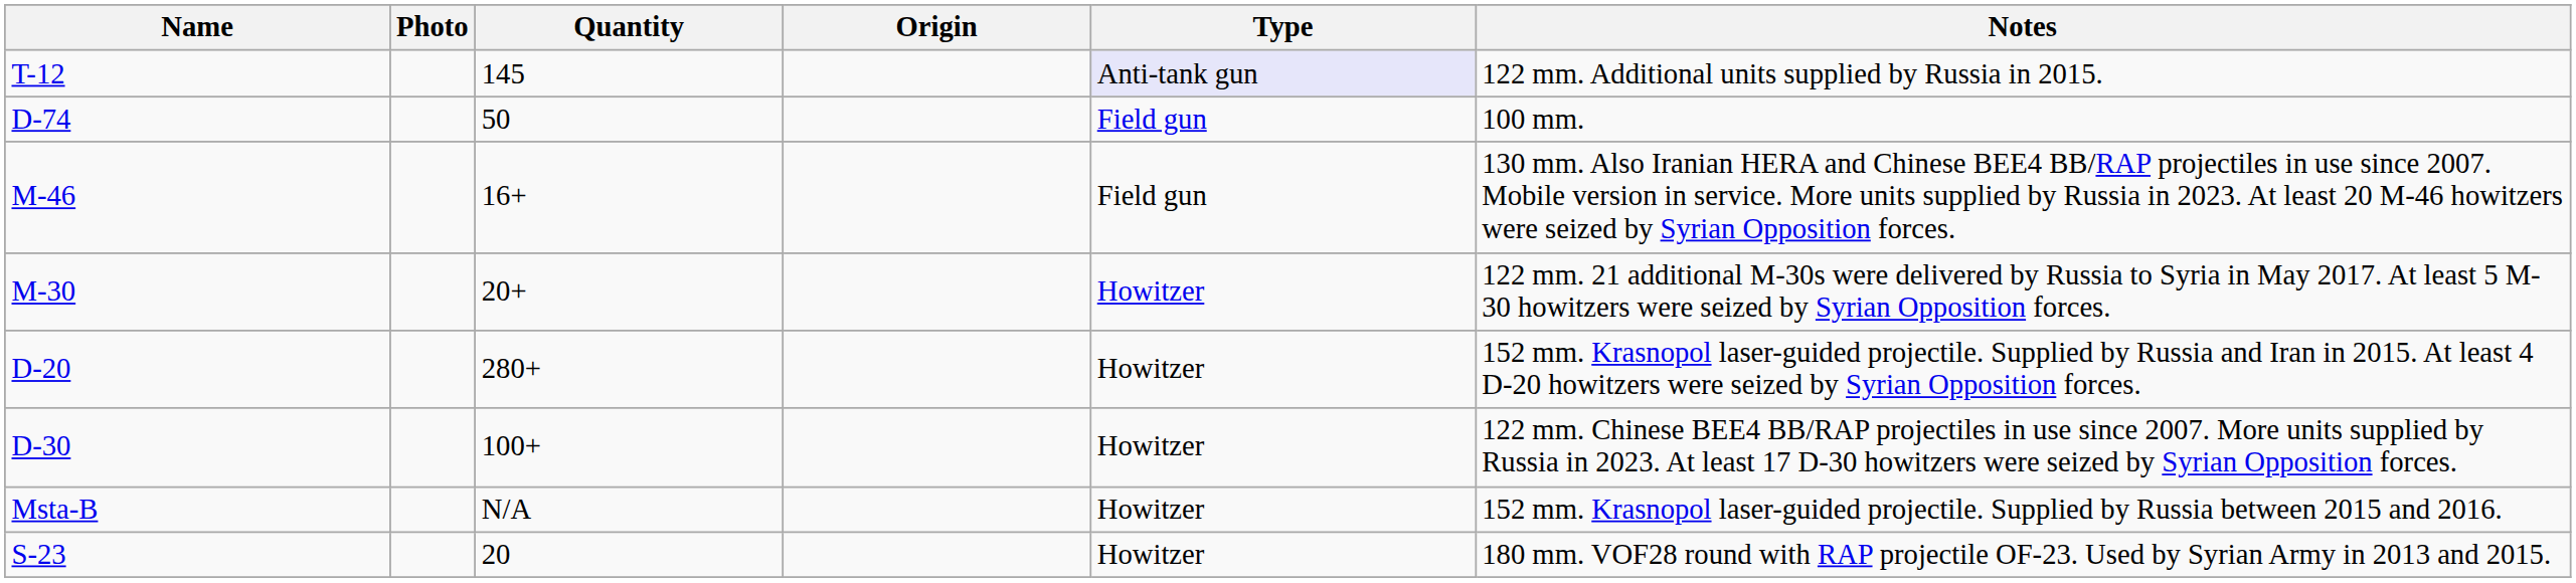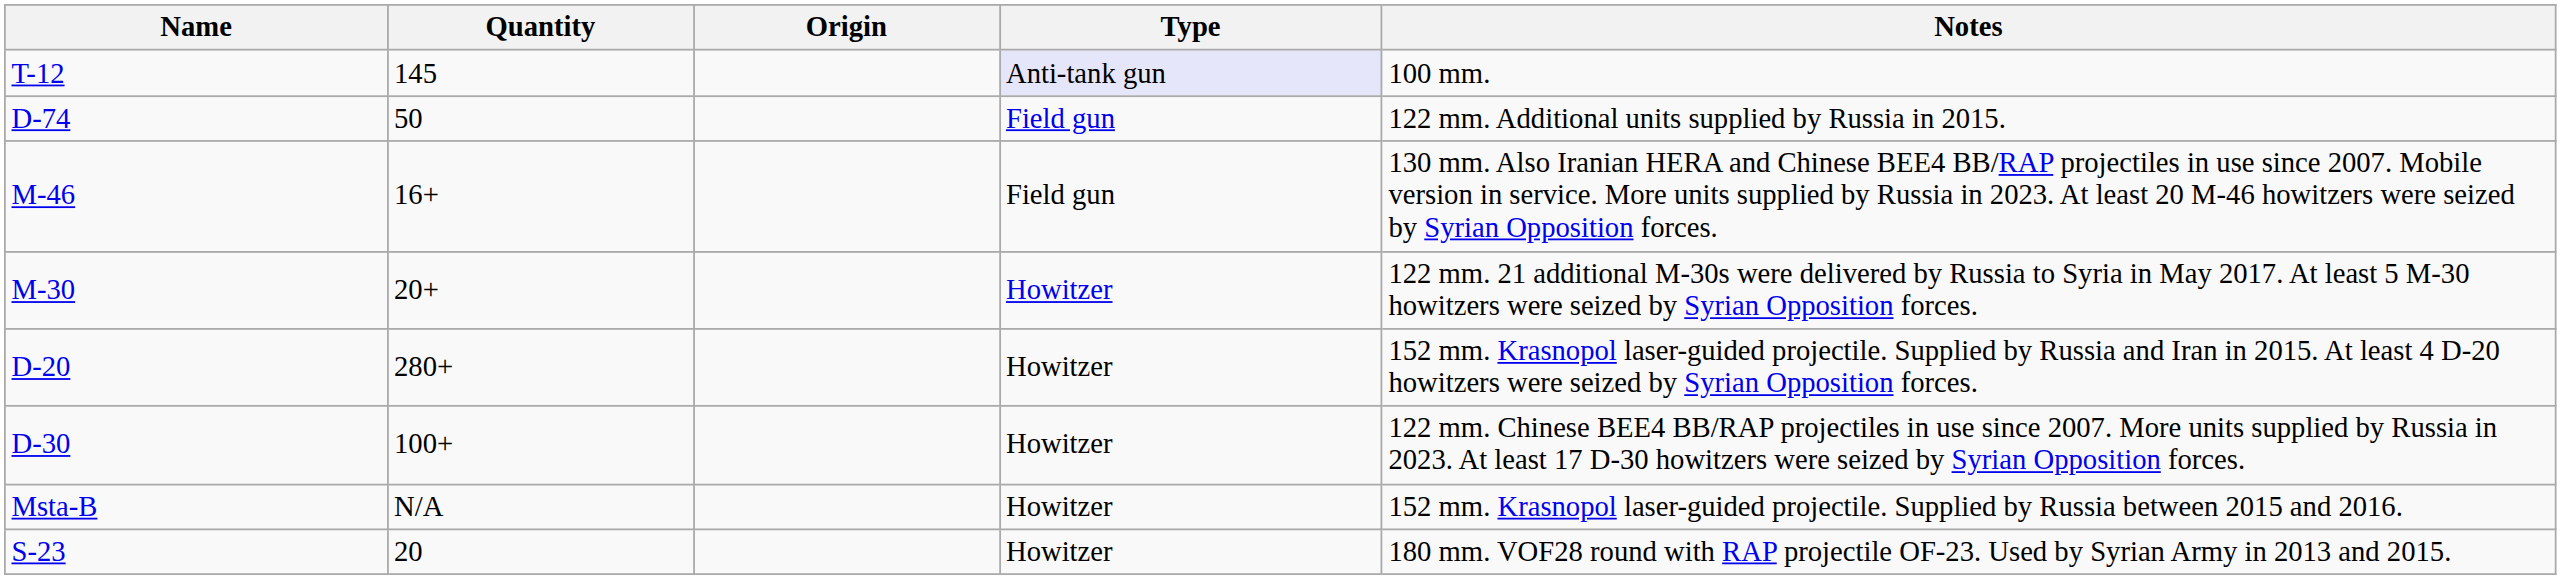 <table class="wikitable" style="width:90%;">
 <tr>
 <th style="width:15%;">Name</th>
-<th>Photo</th>
 <th style="width:12%;">Quantity</th>
 <th style="width:12%;">Origin</th>
 <th style="width:15%;">Type</th>
 <th>Notes</th>
 </tr>
 <tr>
 <td><a href='#'>T-12</a></td>
-<td></td>
 <td>145</td>
 <td></td>
 <td style="background: lavender;">Anti-tank gun</td>
+<td>100 mm.</td>
+</tr>
+<tr>
+<td><a href='#'>D-74</a></td>
+<td>50</td>
+<td></td>
+<td><a href='#'>Field gun</a></td>
 <td>122 mm. Additional units supplied by Russia in 2015.</td>
 </tr>
 <tr>
-<td><a href='#'>D-74</a></td>
-<td></td>
-<td>50</td>
-<td></td>
-<td><a href='#'>Field gun</a></td>
-<td>100 mm.</td>
-</tr>
-<tr>
 <td><a href='#'>M-46</a></td>
-<td></td>
 <td>16+</td>
 <td></td>
 <td>Field gun</td>
 <td>130 mm. Also Iranian HERA and Chinese BEE4 BB/<a href='#'>RAP</a> projectiles in use since 2007. Mobile version in service. More units supplied by Russia in 2023. At least 20 M-46 howitzers were seized by <a href='#'>Syrian Opposition</a> forces.</td>
 </tr>
 <tr>
 <td><a href='#'>M-30</a></td>
-<td></td>
 <td>20+</td>
 <td></td>
 <td><a href='#'>Howitzer</a></td>
 <td>122 mm. 21 additional M-30s were delivered by Russia to Syria in May 2017. At least 5 M-30 howitzers were seized by <a href='#'>Syrian Opposition</a> forces.</td>
 </tr>
 <tr>
 <td><a href='#'>D-20</a></td>
-<td></td>
 <td>280+</td>
 <td></td>
 <td>Howitzer</td>
 <td>152 mm. <a href='#'>Krasnopol</a> laser-guided projectile. Supplied by Russia and Iran in 2015. At least 4 D-20 howitzers were seized by <a href='#'>Syrian Opposition</a> forces.</td>
 </tr>
 <tr>
 <td><a href='#'>D-30</a></td>
-<td></td>
 <td>100+</td>
 <td></td>
 <td>Howitzer</td>
 <td>122 mm. Chinese BEE4 BB/RAP projectiles in use since 2007. More units supplied by Russia in 2023. At least 17 D-30 howitzers were seized by <a href='#'>Syrian Opposition</a> forces.</td>
 </tr>
 <tr>
 <td><a href='#'>Msta-B</a></td>
-<td></td>
 <td>N/A</td>
 <td></td>
 <td>Howitzer</td>
 <td>152 mm. <a href='#'>Krasnopol</a> laser-guided projectile. Supplied by Russia between 2015 and 2016.</td>
 </tr>
 <tr>
 <td><a href='#'>S-23</a></td>
-<td></td>
 <td>20</td>
 <td></td>
 <td>Howitzer</td>
 <td>180 mm. VOF28 round with <a href='#'>RAP</a> projectile OF-23. Used by Syrian Army in 2013 and 2015.</td>
 </tr>
 </table>
